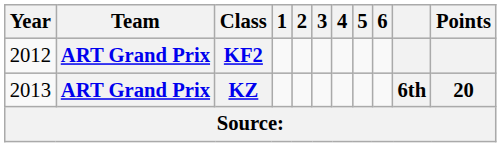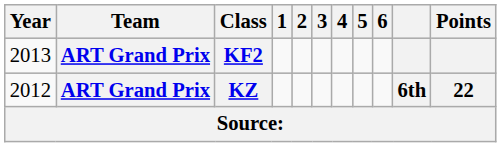 <table class="wikitable" style="text-align:center; font-size:85%">
 <tr>
 <th>Year</th>
 <th>Team</th>
 <th>Class</th>
 <th>1</th>
 <th>2</th>
 <th>3</th>
 <th>4</th>
 <th>5</th>
 <th>6</th>
 <th></th>
 <th>Points</th>
 </tr>
 <tr>
-<td>2012</td>
+<td>2013</td>
 <th nowrap><a href='#'>ART Grand Prix</a></th>
 <th><a href='#'>KF2</a></th>
 <td></td>
 <td></td>
 <td></td>
 <td></td>
 <td></td>
 <td></td>
 <th></th>
 <th></th>
 </tr>
 <tr>
-<td>2013</td>
+<td>2012</td>
 <th nowrap><a href='#'>ART Grand Prix</a></th>
 <th><a href='#'>KZ</a></th>
 <td></td>
 <td></td>
 <td></td>
 <td></td>
 <td></td>
 <td></td>
 <th>6th</th>
-<th>20</th>
+<th>22</th>
 </tr>
 <tr>
 <th colspan="100">Source:</th>
 </tr>
 </table>
